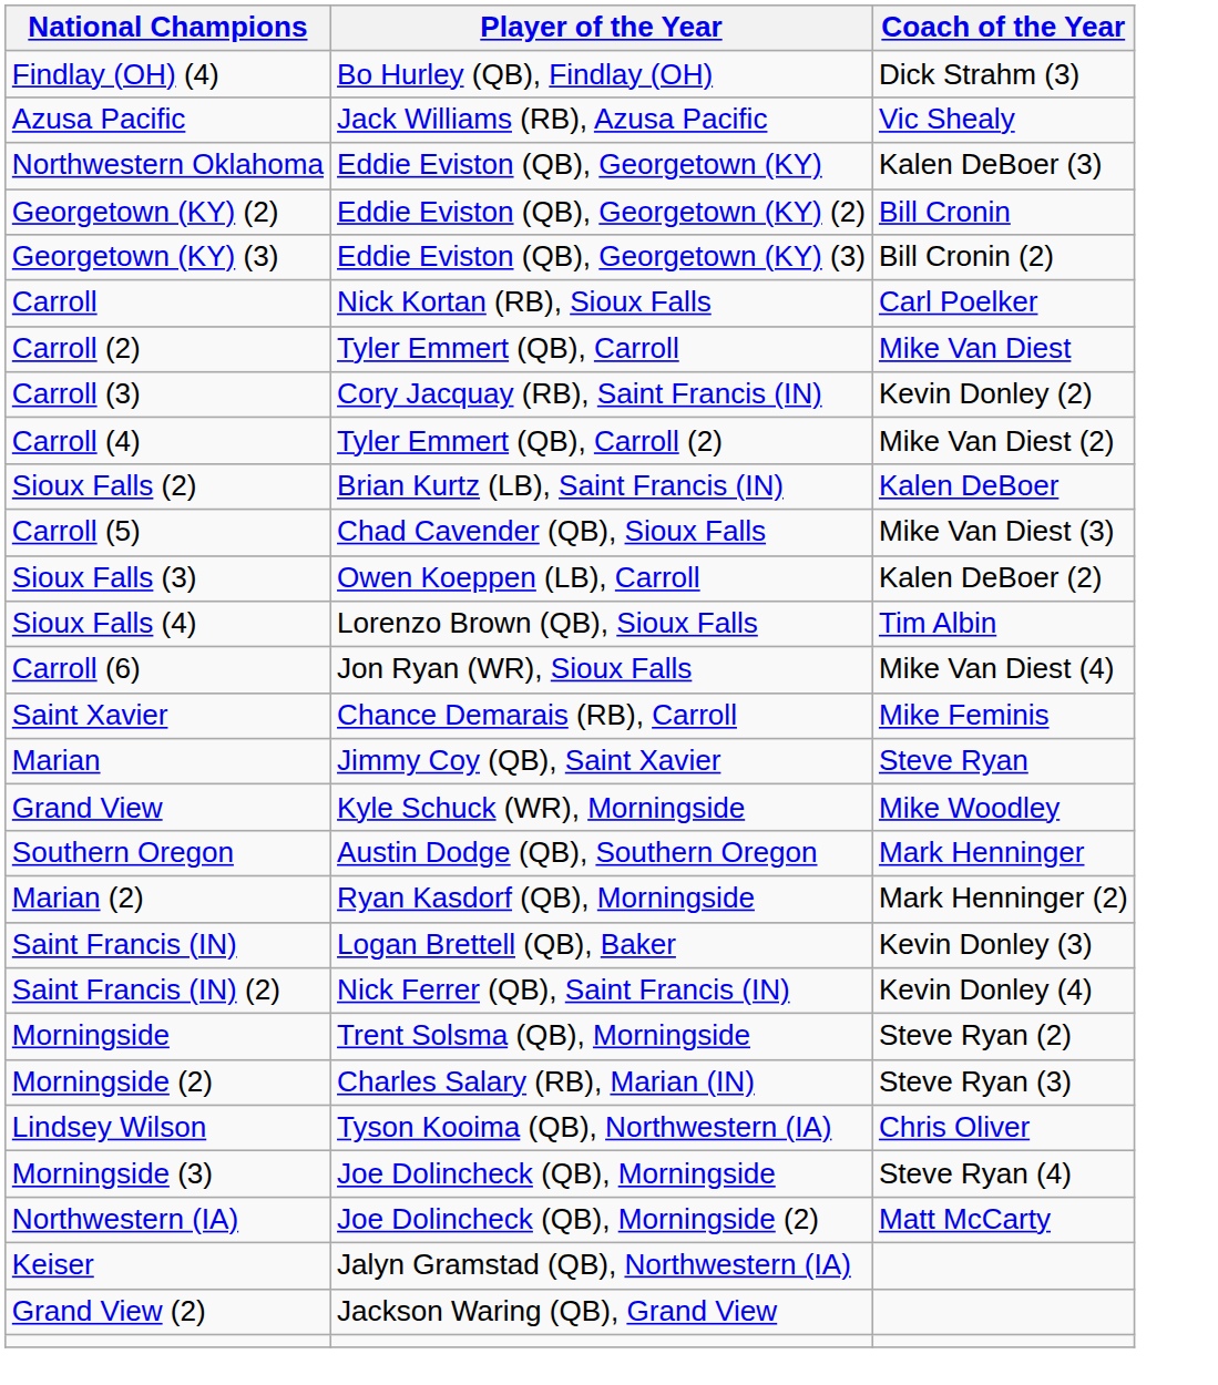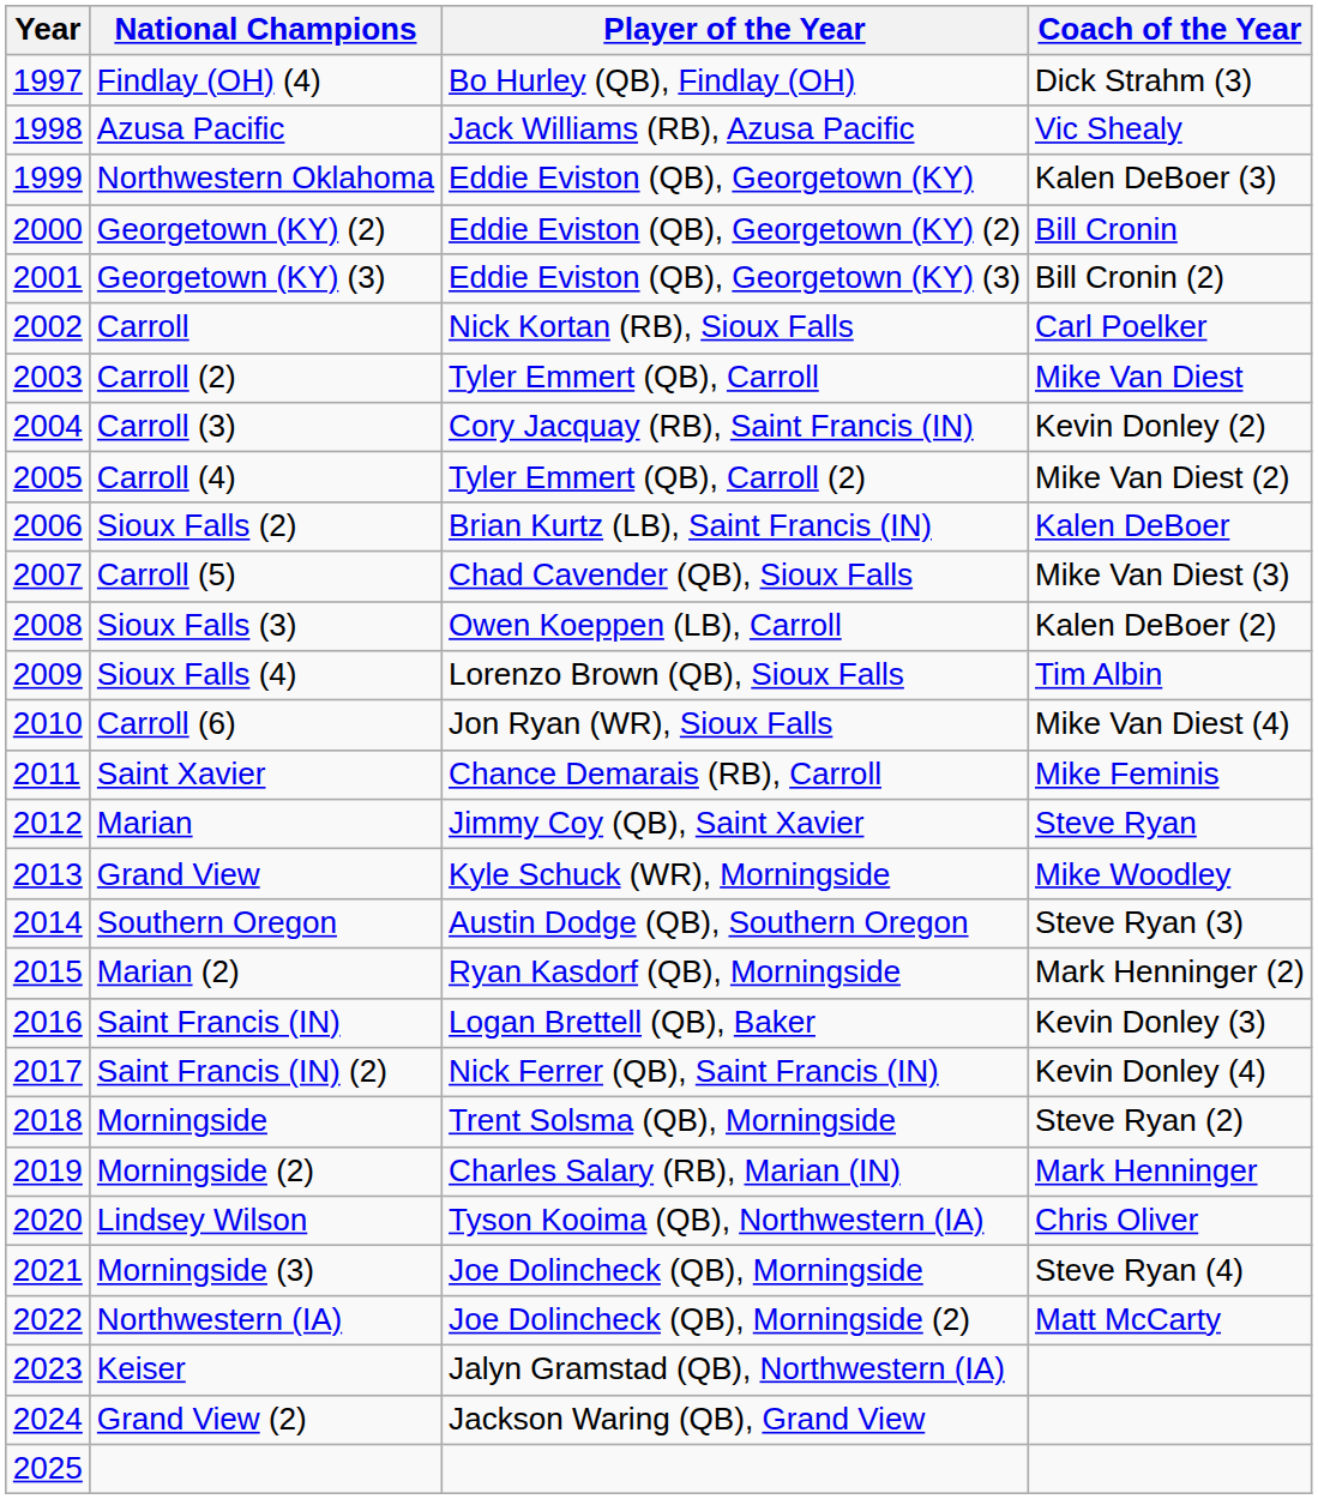 <table class="wikitable">
 <tr>
+<th>Year</th>
 <th><a href='#'>National Champions</a></th>
 <th><a href='#'>Player of the Year</a></th>
 <th><a href='#'>Coach of the Year</a></th>
 </tr>
 <tr>
+<td><a href='#'>1997</a></td>
 <td><a href='#'>Findlay (OH)</a> (4)</td>
 <td><a href='#'>Bo Hurley</a> (QB), <a href='#'>Findlay (OH)</a></td>
 <td>Dick Strahm (3)</td>
 </tr>
 <tr>
+<td><a href='#'>1998</a></td>
 <td><a href='#'>Azusa Pacific</a></td>
 <td><a href='#'>Jack Williams</a> (RB), <a href='#'>Azusa Pacific</a></td>
 <td><a href='#'>Vic Shealy</a></td>
 </tr>
 <tr>
+<td><a href='#'>1999</a></td>
 <td><a href='#'>Northwestern Oklahoma</a></td>
 <td><a href='#'>Eddie Eviston</a> (QB), <a href='#'>Georgetown (KY)</a></td>
 <td>Kalen DeBoer (3)</td>
 </tr>
 <tr>
+<td><a href='#'>2000</a></td>
 <td><a href='#'>Georgetown (KY)</a> (2)</td>
 <td><a href='#'>Eddie Eviston</a> (QB), <a href='#'>Georgetown (KY)</a> (2)</td>
 <td><a href='#'>Bill Cronin</a></td>
 </tr>
 <tr>
+<td><a href='#'>2001</a></td>
 <td><a href='#'>Georgetown (KY)</a> (3)</td>
 <td><a href='#'>Eddie Eviston</a> (QB), <a href='#'>Georgetown (KY)</a> (3)</td>
 <td>Bill Cronin (2)</td>
 </tr>
 <tr>
+<td><a href='#'>2002</a></td>
 <td><a href='#'>Carroll</a></td>
 <td><a href='#'>Nick Kortan</a> (RB), <a href='#'>Sioux Falls</a></td>
 <td><a href='#'>Carl Poelker</a></td>
 </tr>
 <tr>
+<td><a href='#'>2003</a></td>
 <td><a href='#'>Carroll</a> (2)</td>
 <td><a href='#'>Tyler Emmert</a> (QB), <a href='#'>Carroll</a></td>
 <td><a href='#'>Mike Van Diest</a></td>
 </tr>
 <tr>
+<td><a href='#'>2004</a></td>
 <td><a href='#'>Carroll</a> (3)</td>
 <td><a href='#'>Cory Jacquay</a> (RB), <a href='#'>Saint Francis (IN)</a></td>
 <td>Kevin Donley (2)</td>
 </tr>
 <tr>
+<td><a href='#'>2005</a></td>
 <td><a href='#'>Carroll</a> (4)</td>
 <td><a href='#'>Tyler Emmert</a> (QB), <a href='#'>Carroll</a> (2)</td>
 <td>Mike Van Diest (2)</td>
 </tr>
 <tr>
+<td><a href='#'>2006</a></td>
 <td><a href='#'>Sioux Falls</a> (2)</td>
 <td><a href='#'>Brian Kurtz</a> (LB), <a href='#'>Saint Francis (IN)</a></td>
 <td><a href='#'>Kalen DeBoer</a></td>
 </tr>
 <tr>
+<td><a href='#'>2007</a></td>
 <td><a href='#'>Carroll</a> (5)</td>
 <td><a href='#'>Chad Cavender</a> (QB), <a href='#'>Sioux Falls</a></td>
 <td>Mike Van Diest (3)</td>
 </tr>
 <tr>
+<td><a href='#'>2008</a></td>
 <td><a href='#'>Sioux Falls</a> (3)</td>
 <td><a href='#'>Owen Koeppen</a> (LB), <a href='#'>Carroll</a></td>
 <td>Kalen DeBoer (2)</td>
 </tr>
 <tr>
+<td><a href='#'>2009</a></td>
 <td><a href='#'>Sioux Falls</a> (4)</td>
 <td>Lorenzo Brown (QB), <a href='#'>Sioux Falls</a></td>
 <td><a href='#'>Tim Albin</a></td>
 </tr>
 <tr>
+<td><a href='#'>2010</a></td>
 <td><a href='#'>Carroll</a> (6)</td>
 <td>Jon Ryan (WR), <a href='#'>Sioux Falls</a></td>
 <td>Mike Van Diest (4)</td>
 </tr>
 <tr>
+<td><a href='#'>2011</a></td>
 <td><a href='#'>Saint Xavier</a></td>
 <td><a href='#'>Chance Demarais</a> (RB), <a href='#'>Carroll</a></td>
 <td><a href='#'>Mike Feminis</a></td>
 </tr>
 <tr>
+<td><a href='#'>2012</a></td>
 <td><a href='#'>Marian</a></td>
 <td><a href='#'>Jimmy Coy</a> (QB), <a href='#'>Saint Xavier</a></td>
 <td><a href='#'>Steve Ryan</a></td>
 </tr>
 <tr>
+<td><a href='#'>2013</a></td>
 <td><a href='#'>Grand View</a></td>
 <td><a href='#'>Kyle Schuck</a> (WR), <a href='#'>Morningside</a></td>
 <td><a href='#'>Mike Woodley</a></td>
 </tr>
 <tr>
+<td><a href='#'>2014</a></td>
 <td><a href='#'>Southern Oregon</a></td>
 <td><a href='#'>Austin Dodge</a> (QB), <a href='#'>Southern Oregon</a></td>
-<td><a href='#'>Mark Henninger</a></td>
+<td>Steve Ryan (3)</td>
 </tr>
 <tr>
+<td><a href='#'>2015</a></td>
 <td><a href='#'>Marian</a> (2)</td>
 <td><a href='#'>Ryan Kasdorf</a> (QB), <a href='#'>Morningside</a></td>
 <td>Mark Henninger (2)</td>
 </tr>
 <tr>
+<td><a href='#'>2016</a></td>
 <td><a href='#'>Saint Francis (IN)</a></td>
 <td><a href='#'>Logan Brettell</a> (QB), <a href='#'>Baker</a></td>
 <td>Kevin Donley (3)</td>
 </tr>
 <tr>
+<td><a href='#'>2017</a></td>
 <td><a href='#'>Saint Francis (IN)</a> (2)</td>
 <td><a href='#'>Nick Ferrer</a> (QB), <a href='#'>Saint Francis (IN)</a></td>
 <td>Kevin Donley (4)</td>
 </tr>
 <tr>
+<td><a href='#'>2018</a></td>
 <td><a href='#'>Morningside</a></td>
 <td><a href='#'>Trent Solsma</a> (QB), <a href='#'>Morningside</a></td>
 <td>Steve Ryan (2)</td>
 </tr>
 <tr>
+<td><a href='#'>2019</a></td>
 <td><a href='#'>Morningside</a> (2)</td>
 <td><a href='#'>Charles Salary</a> (RB), <a href='#'>Marian (IN)</a></td>
-<td>Steve Ryan (3)</td>
+<td><a href='#'>Mark Henninger</a></td>
 </tr>
 <tr>
+<td><a href='#'>2020</a></td>
 <td><a href='#'>Lindsey Wilson</a></td>
 <td><a href='#'>Tyson Kooima</a> (QB), <a href='#'>Northwestern (IA)</a></td>
 <td><a href='#'>Chris Oliver</a></td>
 </tr>
 <tr>
+<td><a href='#'>2021</a></td>
 <td><a href='#'>Morningside</a> (3)</td>
 <td><a href='#'>Joe Dolincheck</a> (QB), <a href='#'>Morningside</a></td>
 <td>Steve Ryan (4)</td>
 </tr>
 <tr>
+<td><a href='#'>2022</a></td>
 <td><a href='#'>Northwestern (IA)</a></td>
 <td><a href='#'>Joe Dolincheck</a> (QB), <a href='#'>Morningside</a> (2)</td>
 <td><a href='#'>Matt McCarty</a></td>
 </tr>
 <tr>
+<td><a href='#'>2023</a></td>
 <td><a href='#'>Keiser</a></td>
 <td>Jalyn Gramstad (QB), <a href='#'>Northwestern (IA)</a></td>
 <td></td>
 </tr>
 <tr>
+<td><a href='#'>2024</a></td>
 <td><a href='#'>Grand View</a> (2)</td>
 <td>Jackson Waring (QB), <a href='#'>Grand View</a></td>
 <td></td>
 </tr>
 <tr>
+<td><a href='#'>2025</a></td>
 <td></td>
 <td></td>
 <td></td>
 </tr>
 </table>
